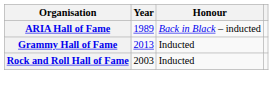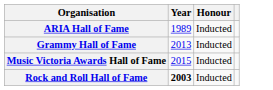 <table class="wikitable sortable plainrowheaders">
 <tr>
 <th scope="col">Organisation</th>
 <th scope="col">Year</th>
 <th scope="col">Honour</th>
 <th scope="col" class="unsortable"></th>
 </tr>
 <tr>
 <th scope="row"><a href='#'>ARIA Hall of Fame</a></th>
 <td><a href='#'>1989</a></td>
-<td><em><a href='#'>Back in Black</a></em> – inducted</td>
+<td>Inducted</td>
 <td style="text-align:center"></td>
 </tr>
 <tr>
 <th scope="row"><a href='#'>Grammy Hall of Fame</a></th>
 <td><a href='#'>2013</a></td>
 <td>Inducted</td>
 <td style="text-align:center"></td>
 </tr>
 <tr>
+<th scope="row"><a href='#'>Music Victoria Awards</a> Hall of Fame</th>
+<td><a href='#'>2015</a></td>
+<td>Inducted</td>
+<td style="text-align:center"></td>
+</tr>
+<tr>
 <th scope="row"><a href='#'>Rock and Roll Hall of Fame</a></th>
-<td>2003</td>
+<td><strong>2003</strong></td>
 <td>Inducted</td>
 <td style="text-align:center"></td>
 </tr>
 </table>
